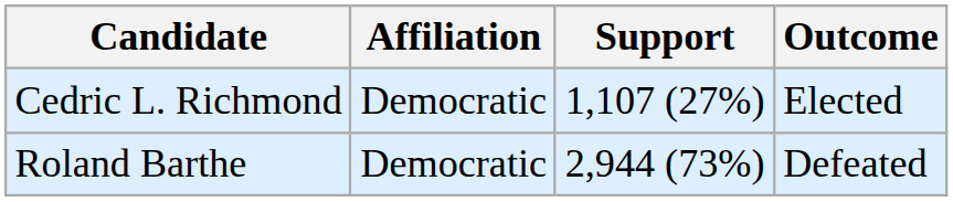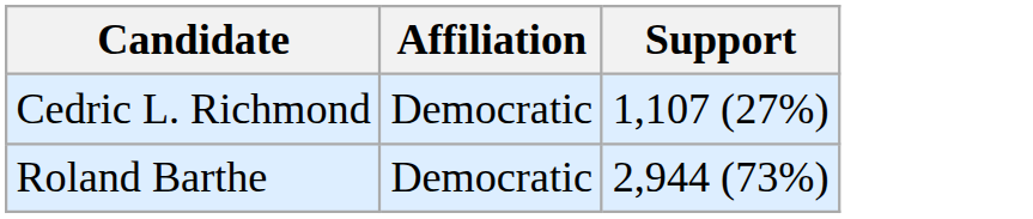 <table class="wikitable">
 <tr>
 <th>Candidate</th>
 <th>Affiliation</th>
 <th>Support</th>
-<th>Outcome</th>
 </tr>
 <tr style="background:#def;">
 <td>Cedric L. Richmond</td>
 <td>Democratic</td>
 <td>1,107 (27%)</td>
-<td>Elected</td>
 </tr>
 <tr style="background:#def;">
 <td>Roland Barthe</td>
 <td>Democratic</td>
 <td>2,944 (73%)</td>
-<td>Defeated</td>
 </tr>
 </table>
